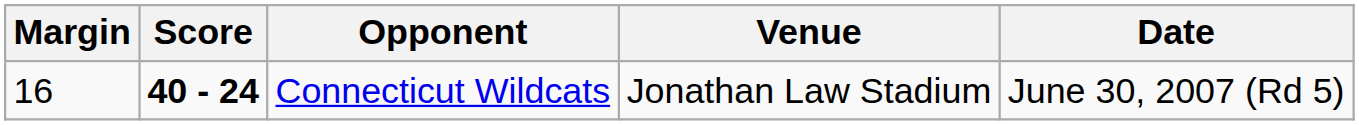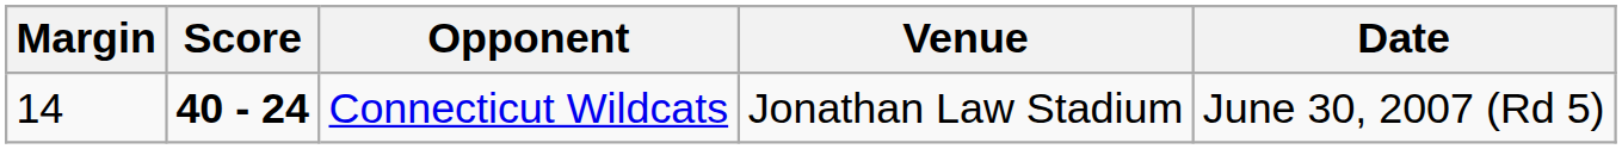 <table class="wikitable" style="text-align:left;">
 <tr>
 <th>Margin</th>
 <th>Score</th>
 <th>Opponent</th>
 <th>Venue</th>
 <th>Date</th>
 </tr>
 <tr>
-<td>16</td>
+<td>14</td>
 <td><strong>40 - 24</strong></td>
 <td><a href='#'>Connecticut Wildcats</a></td>
 <td>Jonathan Law Stadium</td>
 <td>June 30, 2007 (Rd 5)</td>
 </tr>
 </table>
